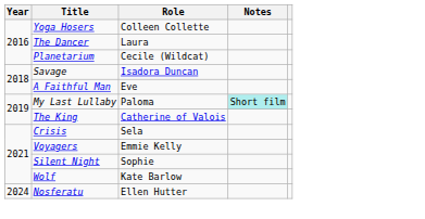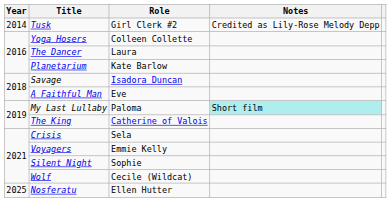 <table class="wikitable plainrowheaders sortable">
 <tr>
 <th>Year</th>
 <th>Title</th>
 <th>Role</th>
 <th class="unsortable">Notes</th>
 <th class="unsortable"></th>
+</tr>
+<tr>
+<td>2014</td>
+<td><em><a href='#'>Tusk</a></em></td>
+<td>Girl Clerk #2</td>
+<td>Credited as Lily-Rose Melody Depp</td>
+<td style="text-align:center;"></td>
 </tr>
 <tr>
 <td rowspan="3">2016</td>
 <td><em><a href='#'>Yoga Hosers</a></em></td>
 <td>Colleen Collette</td>
 <td></td>
 <td style="text-align:center;"></td>
 </tr>
 <tr>
 <td><em><a href='#'>The Dancer</a></em></td>
 <td>Laura</td>
 <td></td>
 <td style="text-align:center;"></td>
 </tr>
 <tr>
 <td><em><a href='#'>Planetarium</a></em></td>
-<td>Cecile (Wildcat)</td>
+<td>Kate Barlow</td>
 <td></td>
 <td style="text-align:center;"></td>
 </tr>
 <tr>
 <td rowspan="2">2018</td>
 <td><em>Savage</em></td>
 <td><a href='#'>Isadora Duncan</a></td>
 <td></td>
 <td style="text-align:center;"></td>
 </tr>
 <tr>
 <td><em><a href='#'>A Faithful Man</a></em></td>
 <td>Eve</td>
 <td></td>
 <td style="text-align:center;"></td>
 </tr>
 <tr>
 <td rowspan="2">2019</td>
 <td><em>My Last Lullaby</em></td>
 <td>Paloma</td>
 <td style="background: paleturquoise;">Short film</td>
 <td style="text-align:center;"></td>
 </tr>
 <tr>
 <td><em><a href='#'>The King</a></em></td>
 <td><a href='#'>Catherine of Valois</a></td>
 <td></td>
 <td style="text-align:center;"></td>
 </tr>
 <tr>
 <td rowspan="4">2021</td>
 <td><em><a href='#'>Crisis</a></em></td>
 <td>Sela</td>
 <td></td>
 <td style="text-align:center;"></td>
 </tr>
 <tr>
 <td><em><a href='#'>Voyagers</a></em></td>
 <td>Emmie Kelly</td>
 <td></td>
 <td style="text-align:center;"></td>
 </tr>
 <tr>
 <td><em><a href='#'>Silent Night</a></em></td>
 <td>Sophie</td>
 <td></td>
 <td style="text-align:center;"></td>
 </tr>
 <tr>
 <td><em><a href='#'>Wolf</a></em></td>
-<td>Kate Barlow</td>
+<td>Cecile (Wildcat)</td>
 <td></td>
 <td style="text-align:center;"></td>
 </tr>
 <tr>
-<td>2024</td>
+<td>2025</td>
 <td><em><a href='#'>Nosferatu</a></em></td>
 <td>Ellen Hutter</td>
 <td></td>
 <td style="text-align:center;"></td>
 </tr>
 </table>
